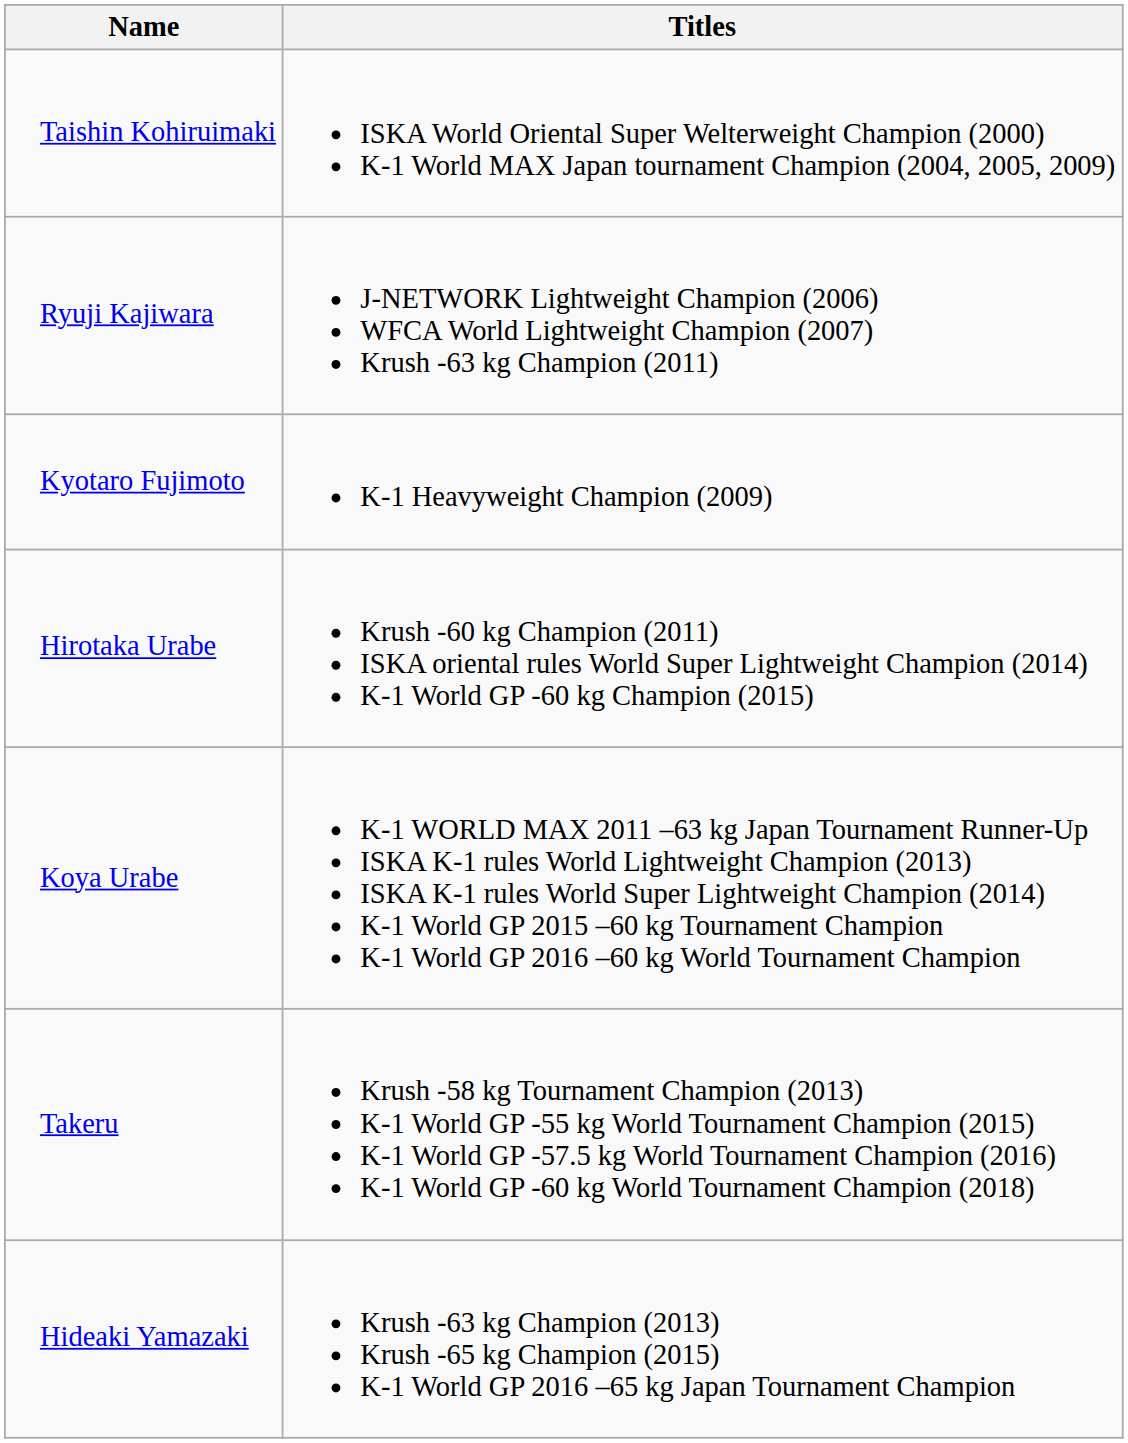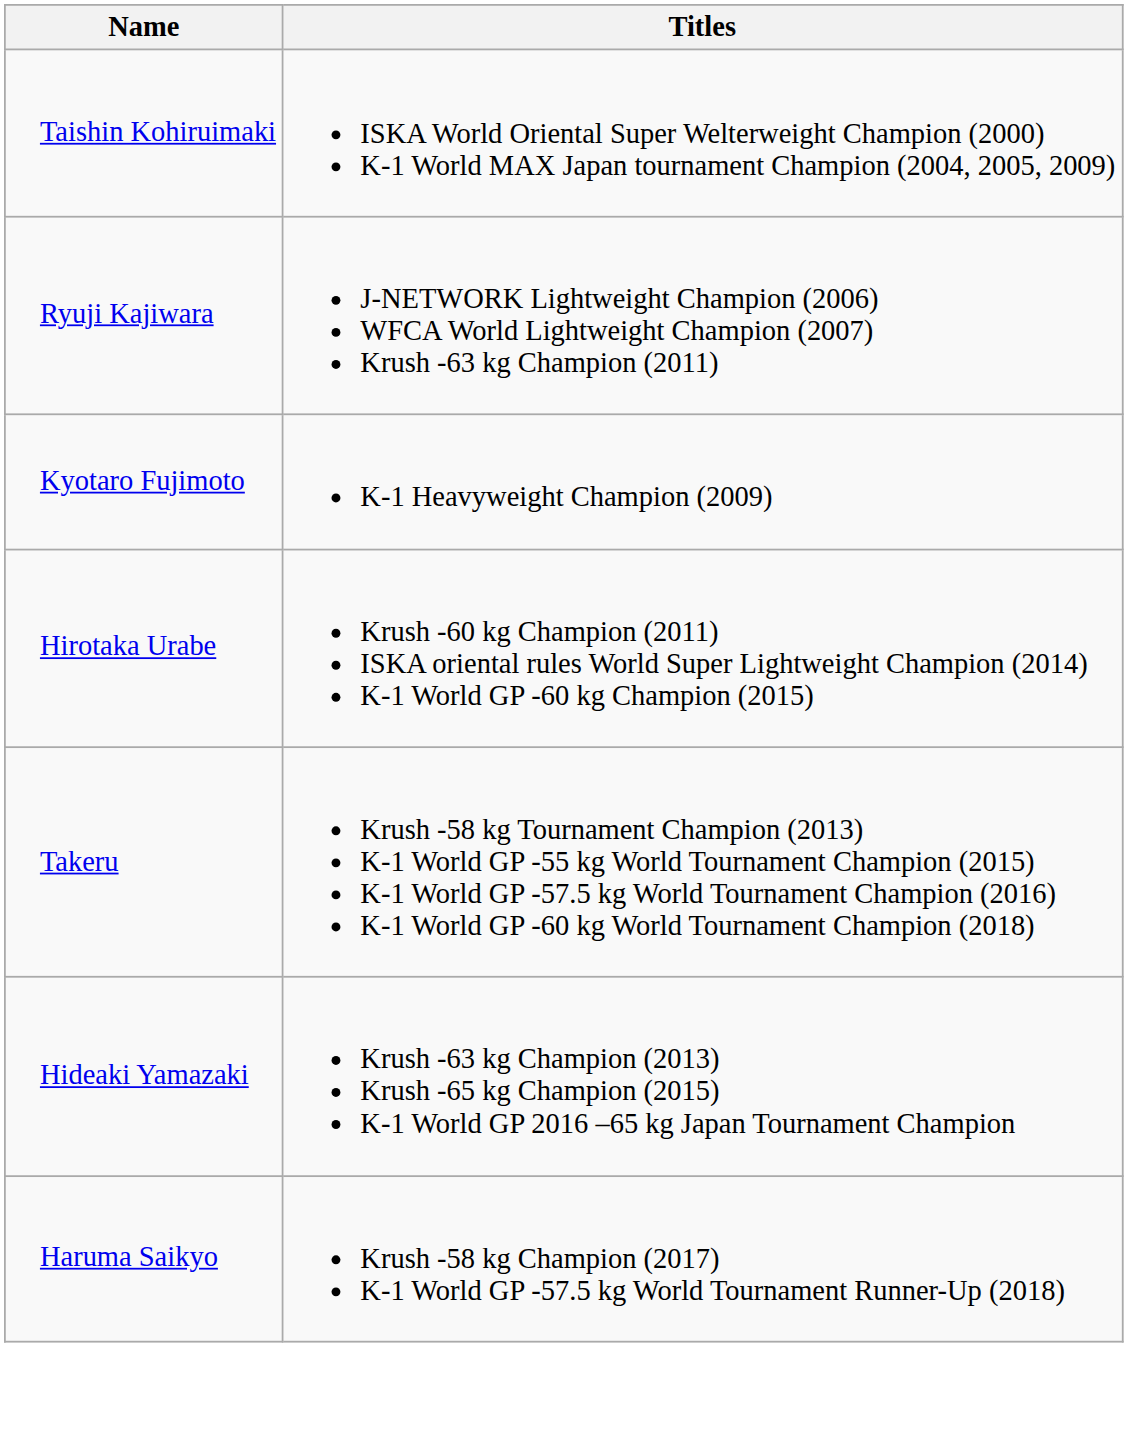 <table class="wikitable">
 <tr>
 <th>Name</th>
 <th>Titles</th>
 </tr>
 <tr>
 <td align=left>　<a href='#'>Taishin Kohiruimaki</a></td>
 <td><br><ul><li>ISKA World Oriental Super Welterweight Champion (2000)</li><li>K-1 World MAX Japan tournament Champion (2004, 2005, 2009)</li></ul></td>
 </tr>
 <tr>
 <td align=left>　<a href='#'>Ryuji Kajiwara</a></td>
 <td><br><ul><li>J-NETWORK Lightweight Champion (2006)</li><li>WFCA World Lightweight Champion (2007)</li><li>Krush -63 kg Champion (2011)</li></ul></td>
 </tr>
 <tr>
 <td align=left>　<a href='#'>Kyotaro Fujimoto</a></td>
 <td><br><ul><li>K-1 Heavyweight Champion (2009)</li></ul></td>
 </tr>
 <tr>
 <td align=left>　<a href='#'>Hirotaka Urabe</a></td>
 <td><br><ul><li>Krush -60 kg Champion (2011)</li><li>ISKA oriental rules World Super Lightweight Champion (2014)</li><li>K-1 World GP -60 kg Champion (2015)</li></ul></td>
 </tr>
 <tr>
-<td align=left>　<a href='#'>Koya Urabe</a></td>
-<td><br><ul><li>K-1 WORLD MAX 2011 –63 kg Japan Tournament Runner-Up</li><li>ISKA K-1 rules World Lightweight Champion (2013)</li><li>ISKA K-1 rules World Super Lightweight Champion (2014)</li><li>K-1 World GP 2015 –60 kg Tournament Champion</li><li>K-1 World GP 2016 –60 kg World Tournament Champion</li></ul></td>
-</tr>
-<tr>
 <td align=left>　<a href='#'>Takeru</a></td>
 <td><br><ul><li>Krush -58 kg Tournament Champion (2013)</li><li>K-1 World GP -55 kg World Tournament Champion (2015)</li><li>K-1 World GP -57.5 kg World Tournament Champion (2016)</li><li>K-1 World GP -60 kg World Tournament Champion (2018)</li></ul></td>
 </tr>
 <tr>
 <td align=left>　<a href='#'>Hideaki Yamazaki</a></td>
 <td><br><ul><li>Krush -63 kg Champion (2013)</li><li>Krush -65 kg Champion (2015)</li><li>K-1 World GP 2016 –65 kg Japan Tournament Champion</li></ul></td>
 </tr>
+<tr>
+<td align=left>　<a href='#'>Haruma Saikyo</a></td>
+<td><br><ul><li>Krush -58 kg Champion (2017)</li><li>K-1 World GP -57.5 kg World Tournament Runner-Up (2018)</li></ul></td>
+</tr>
 </table>
